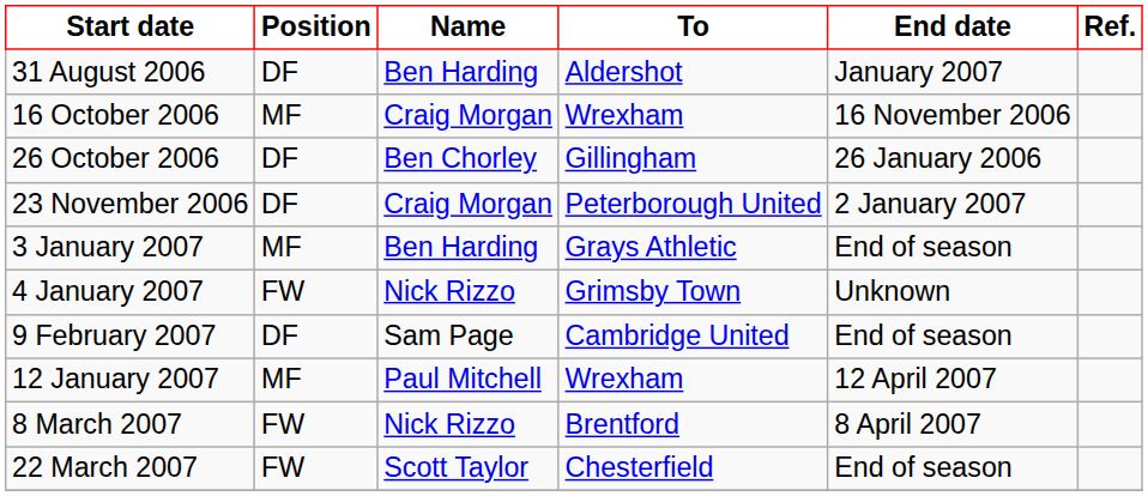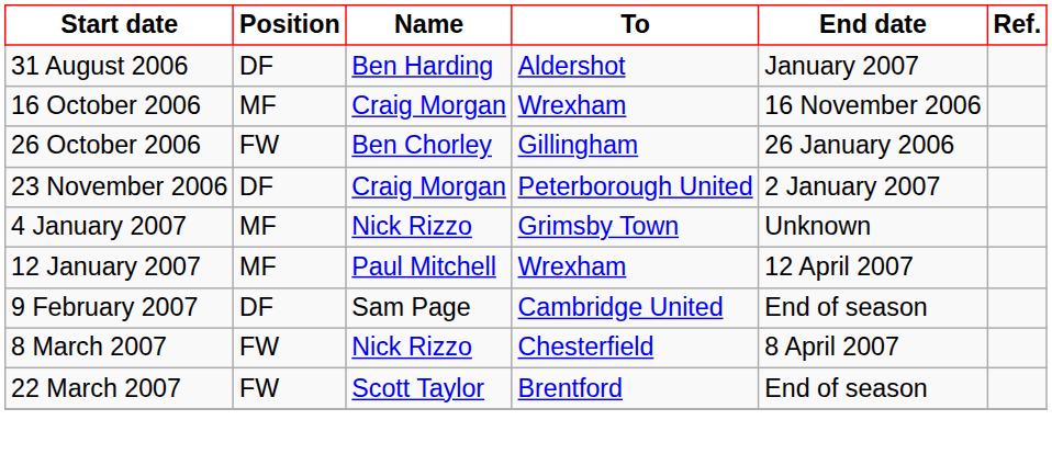 <table class="wikitable">
 <tr>
 <th style="background:#FFFFFF; color:black; border:1px solid red;">Start date</th>
 <th style="background:#FFFFFF; color:black; border:1px solid red;">Position</th>
 <th style="background:#FFFFFF; color:black; border:1px solid red;">Name</th>
 <th style="background:#FFFFFF; color:black; border:1px solid red;">To</th>
 <th style="background:#FFFFFF; color:black; border:1px solid red;">End date</th>
 <th style="background:#FFFFFF; color:black; border:1px solid red;">Ref.</th>
 </tr>
 <tr>
 <td>31 August 2006</td>
 <td>DF</td>
 <td> <a href='#'>Ben Harding</a></td>
 <td><a href='#'>Aldershot</a></td>
 <td>January 2007</td>
 <td></td>
 </tr>
 <tr>
 <td>16 October 2006</td>
 <td>MF</td>
 <td> <a href='#'>Craig Morgan</a></td>
 <td><a href='#'>Wrexham</a></td>
 <td>16 November 2006</td>
 <td></td>
 </tr>
 <tr>
 <td>26 October 2006</td>
-<td>DF</td>
+<td>FW</td>
 <td> <a href='#'>Ben Chorley</a></td>
 <td><a href='#'>Gillingham</a></td>
 <td>26 January 2006</td>
 <td></td>
 </tr>
 <tr>
 <td>23 November 2006</td>
 <td>DF</td>
 <td> <a href='#'>Craig Morgan</a></td>
 <td><a href='#'>Peterborough United</a></td>
 <td>2 January 2007</td>
 <td></td>
 </tr>
 <tr>
-<td>3 January 2007</td>
+<td>4 January 2007</td>
 <td>MF</td>
-<td> <a href='#'>Ben Harding</a></td>
-<td><a href='#'>Grays Athletic</a></td>
-<td>End of season</td>
+<td> <a href='#'>Nick Rizzo</a></td>
+<td><a href='#'>Grimsby Town</a></td>
+<td>Unknown</td>
 <td></td>
 </tr>
 <tr>
-<td>4 January 2007</td>
-<td>FW</td>
-<td> <a href='#'>Nick Rizzo</a></td>
-<td><a href='#'>Grimsby Town</a></td>
-<td>Unknown</td>
+<td>12 January 2007</td>
+<td>MF</td>
+<td> <a href='#'>Paul Mitchell</a></td>
+<td> <a href='#'>Wrexham</a></td>
+<td>12 April 2007</td>
 <td></td>
 </tr>
 <tr>
 <td>9 February 2007</td>
 <td>DF</td>
 <td> Sam Page</td>
 <td><a href='#'>Cambridge United</a></td>
 <td>End of season</td>
 <td></td>
 </tr>
 <tr>
-<td>12 January 2007</td>
-<td>MF</td>
-<td> <a href='#'>Paul Mitchell</a></td>
-<td> <a href='#'>Wrexham</a></td>
-<td>12 April 2007</td>
-<td></td>
-</tr>
-<tr>
 <td>8 March 2007</td>
 <td>FW</td>
 <td> <a href='#'>Nick Rizzo</a></td>
-<td><a href='#'>Brentford</a></td>
+<td><a href='#'>Chesterfield</a></td>
 <td>8 April 2007</td>
 <td></td>
 </tr>
 <tr>
 <td>22 March 2007</td>
 <td>FW</td>
 <td> <a href='#'>Scott Taylor</a></td>
-<td><a href='#'>Chesterfield</a></td>
+<td><a href='#'>Brentford</a></td>
 <td>End of season</td>
 <td></td>
 </tr>
 <tr>
 </tr>
 </table>
